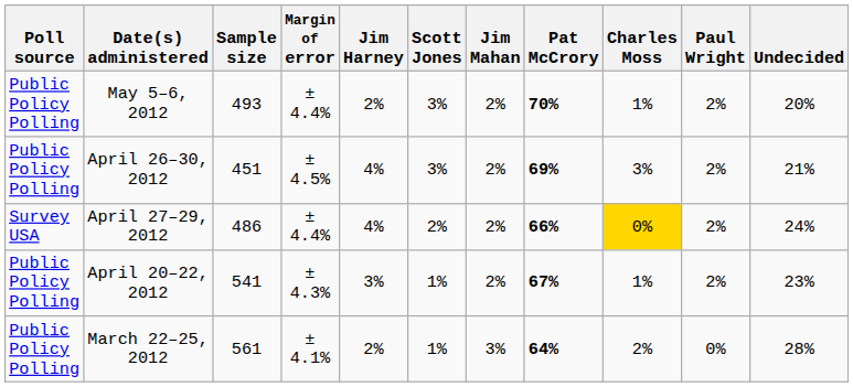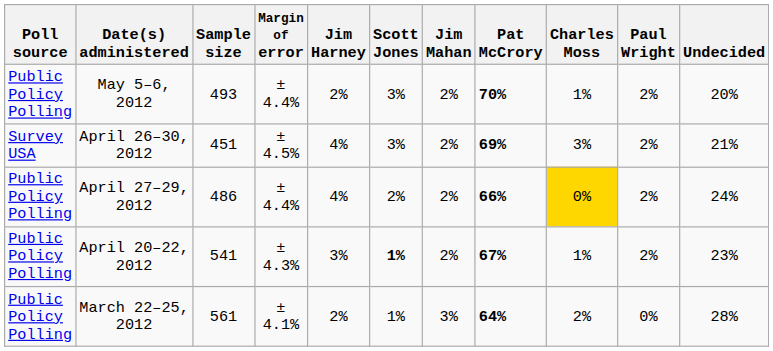 <table class="wikitable">
 <tr valign= bottom>
 <th>Poll source</th>
 <th style="width:130px;">Date(s)<br>administered</th>
 <th class=small>Sample<br>size</th>
 <th><small>Margin of</small><br>error</th>
 <th style="width:55px;">Jim<br>Harney</th>
 <th style="width:55px;">Scott<br>Jones</th>
 <th style="width:55px;">Jim<br>Mahan</th>
 <th style="width:55px;">Pat<br>McCrory</th>
 <th style="width:55px;">Charles<br>Moss</th>
 <th style="width:55px;">Paul<br>Wright</th>
 <th style="width:55px;">Undecided</th>
 </tr>
 <tr>
 <td><a href='#'>Public Policy Polling</a></td>
 <td align=center>May 5–6, 2012</td>
 <td align=center>493</td>
 <td align=center>± 4.4%</td>
 <td align=center>2%</td>
 <td align=center>3%</td>
 <td align=center>2%</td>
 <td><strong>70%</strong></td>
 <td align=center>1%</td>
 <td align=center>2%</td>
 <td align=center>20%</td>
 </tr>
 <tr>
-<td><a href='#'>Public Policy Polling</a></td>
+<td><a href='#'>Survey USA</a></td>
 <td align=center>April 26–30, 2012</td>
 <td align=center>451</td>
 <td align=center>± 4.5%</td>
 <td align=center>4%</td>
 <td align=center>3%</td>
 <td align=center>2%</td>
 <td><strong>69%</strong></td>
 <td align=center>3%</td>
 <td align=center>2%</td>
 <td align=center>21%</td>
 </tr>
 <tr>
-<td><a href='#'>Survey USA</a></td>
+<td><a href='#'>Public Policy Polling</a></td>
 <td align=center>April 27–29, 2012</td>
 <td align=center>486</td>
 <td align=center>± 4.4%</td>
 <td align=center>4%</td>
 <td align=center>2%</td>
 <td align=center>2%</td>
 <td><strong>66%</strong></td>
 <td align=center style="background: gold;">0%</td>
 <td align=center>2%</td>
 <td align=center>24%</td>
 </tr>
 <tr>
 <td><a href='#'>Public Policy Polling</a></td>
 <td align=center>April 20–22, 2012</td>
 <td align=center>541</td>
 <td align=center>± 4.3%</td>
 <td align=center>3%</td>
-<td align=center>1%</td>
+<td align=center><strong>1%</strong></td>
 <td align=center>2%</td>
 <td><strong>67%</strong></td>
 <td align=center>1%</td>
 <td align=center>2%</td>
 <td align=center>23%</td>
 </tr>
 <tr>
 <td><a href='#'>Public Policy Polling</a></td>
 <td align=center>March 22–25, 2012</td>
 <td align=center>561</td>
 <td align=center>± 4.1%</td>
 <td align=center>2%</td>
 <td align=center>1%</td>
 <td align=center>3%</td>
 <td><strong>64%</strong></td>
 <td align=center>2%</td>
 <td align=center>0%</td>
 <td align=center>28%</td>
 </tr>
 </table>
